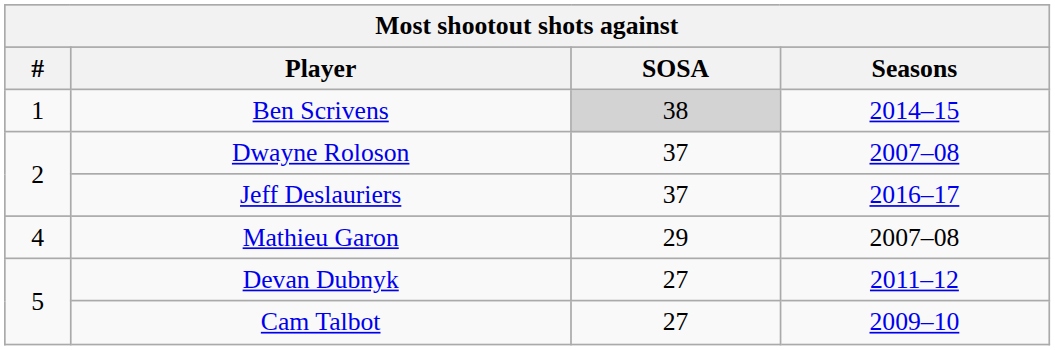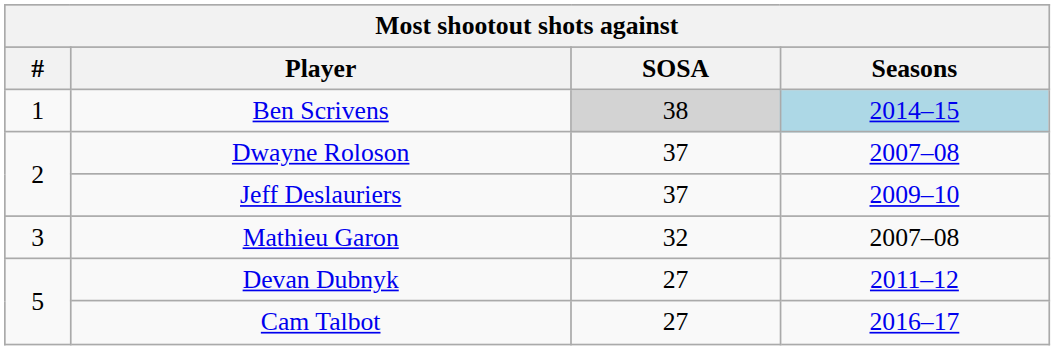 <table class="wikitable" style="text-align: center; font-size: 95%" width="70%">
 <tr>
 <th colspan="4">Most shootout shots against</th>
 </tr>
 <tr>
 <th>#</th>
 <th>Player</th>
 <th>SOSA</th>
 <th>Seasons</th>
 </tr>
 <tr>
 <td>1</td>
 <td><a href='#'>Ben Scrivens</a></td>
 <td style="background: lightgrey;">38</td>
-<td><a href='#'>2014–15</a></td>
+<td style="background: lightblue;"><a href='#'>2014–15</a></td>
 </tr>
 <tr>
 <td rowspan="2">2</td>
 <td><a href='#'>Dwayne Roloson</a></td>
 <td>37</td>
 <td><a href='#'>2007–08</a></td>
 </tr>
 <tr>
 <td><a href='#'>Jeff Deslauriers</a></td>
 <td>37</td>
-<td><a href='#'>2016–17</a></td>
+<td><a href='#'>2009–10</a></td>
 </tr>
 <tr>
-<td>4</td>
+<td>3</td>
 <td><a href='#'>Mathieu Garon</a></td>
-<td>29</td>
+<td>32</td>
 <td>2007–08</td>
 </tr>
 <tr>
 <td rowspan="2">5</td>
 <td><a href='#'>Devan Dubnyk</a></td>
 <td>27</td>
 <td><a href='#'>2011–12</a></td>
 </tr>
 <tr>
 <td><a href='#'>Cam Talbot</a></td>
 <td>27</td>
-<td><a href='#'>2009–10</a></td>
+<td><a href='#'>2016–17</a></td>
 </tr>
 </table>
